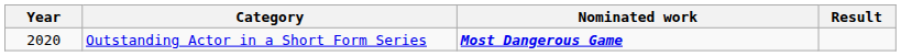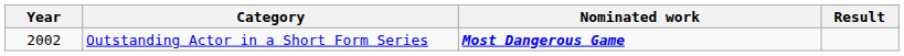 <table class=wikitable>
 <tr>
 <th scope="col" style="width:5em;">Year</th>
 <th scope="col" style="width:26em;">Category</th>
 <th scope="col" style="width:25em;">Nominated work</th>
 <th scope="col" style="width:5em;">Result</th>
 </tr>
 <tr>
-<td style="text-align:center;">2020</td>
+<td style="text-align:center;">2002</td>
 <td><a href='#'>Outstanding Actor in a Short Form Series</a></td>
 <td><strong><em><a href='#'>Most Dangerous Game</a></em></strong></td>
 <td></td>
 </tr>
 </table>
